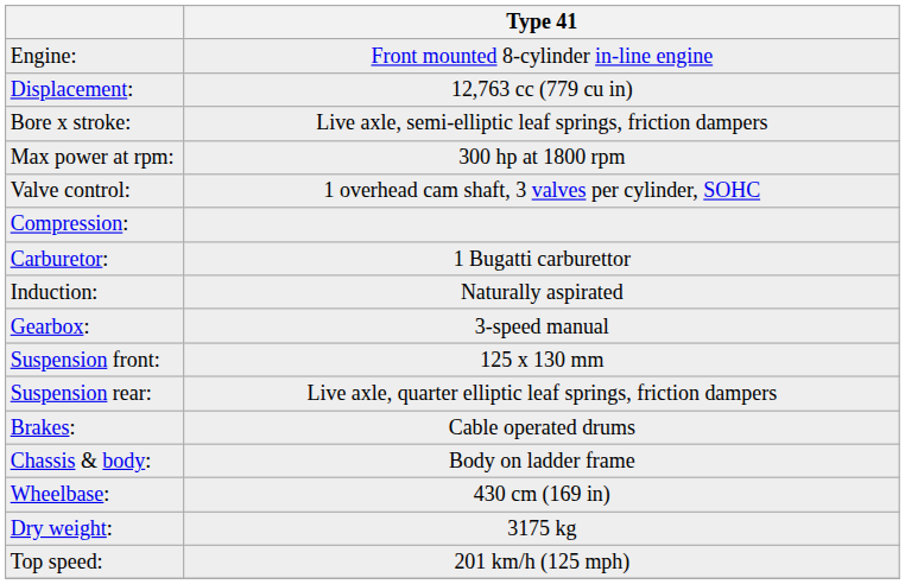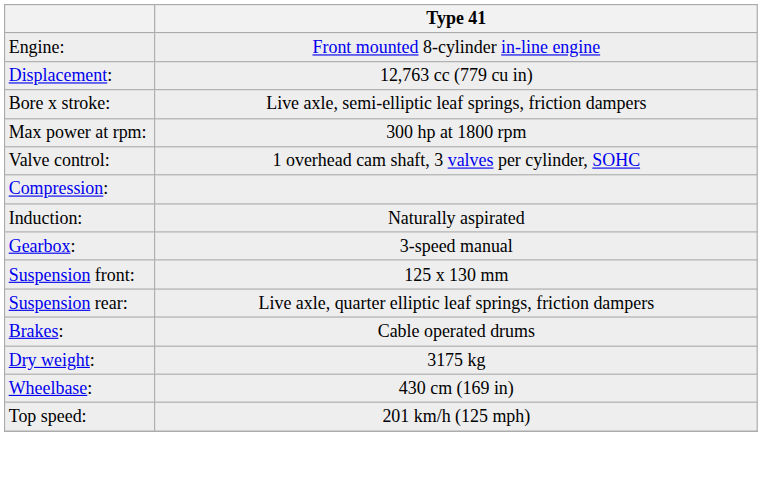 <table class="prettytable">
 <tr ---- bgcolor="#DDDDDD">
 <th width="20%"></th>
 <th width="80%">Type 41</th>
 </tr>
 <tr ---- bgcolor="#EEEEEE">
 <td>Engine: </td>
 <td align="center"><a href='#'>Front mounted</a> 8-cylinder <a href='#'>in-line engine</a></td>
 </tr>
 <tr ---- bgcolor="#EEEEEE">
 <td><a href='#'>Displacement</a>: </td>
 <td align="center">12,763 cc (779 cu in)</td>
 </tr>
 <tr ---- bgcolor="#EEEEEE">
 <td>Bore x stroke: </td>
 <td align="center">Live axle, semi-elliptic leaf springs, friction dampers</td>
 </tr>
 <tr ---- bgcolor="#EEEEEE">
 <td>Max power at rpm: </td>
 <td align="center">300 hp at 1800 rpm</td>
 </tr>
 <tr ---- bgcolor="#EEEEEE">
 <td>Valve control: </td>
 <td align="center">1 overhead cam shaft, 3 <a href='#'>valves</a> per cylinder, <a href='#'>SOHC</a></td>
 </tr>
 <tr ---- bgcolor="#EEEEEE">
 <td><a href='#'>Compression</a>: </td>
 <td align="center"></td>
 </tr>
 <tr ---- bgcolor="#EEEEEE">
-<td><a href='#'>Carburetor</a>: </td>
-<td align="center">1 Bugatti carburettor</td>
-</tr>
-<tr ---- bgcolor="#EEEEEE">
 <td>Induction: </td>
 <td align="center">Naturally aspirated</td>
 </tr>
 <tr ---- bgcolor="#EEEEEE">
 <td><a href='#'>Gearbox</a>: </td>
 <td align="center">3-speed manual</td>
 </tr>
 <tr ---- bgcolor="#EEEEEE">
 <td><a href='#'>Suspension</a> front: </td>
 <td align="center">125 x 130 mm</td>
 </tr>
 <tr ---- bgcolor="#EEEEEE">
 <td><a href='#'>Suspension</a> rear: </td>
 <td align="center">Live axle, quarter elliptic leaf springs, friction dampers</td>
 </tr>
 <tr ---- bgcolor="#EEEEEE">
 <td><a href='#'>Brakes</a>: </td>
 <td align="center">Cable operated drums</td>
 </tr>
 <tr ---- bgcolor="#EEEEEE">
-<td><a href='#'>Chassis</a> & <a href='#'>body</a>: </td>
-<td align="center">Body on ladder frame</td>
+<td><a href='#'>Dry weight</a>: </td>
+<td align="center">3175 kg</td>
 </tr>
 <tr ---- bgcolor="#EEEEEE">
 <td><a href='#'>Wheelbase</a>: </td>
 <td align="center">430 cm (169 in)</td>
-</tr>
-<tr ---- bgcolor="#EEEEEE">
-<td><a href='#'>Dry weight</a>: </td>
-<td align="center">3175 kg</td>
 </tr>
 <tr ---- bgcolor="#EEEEEE">
 <td>Top speed: </td>
 <td align="center">201 km/h (125 mph)</td>
 </tr>
 <tr ---- bgcolor="#EEEEEE">
 </tr>
 </table>
